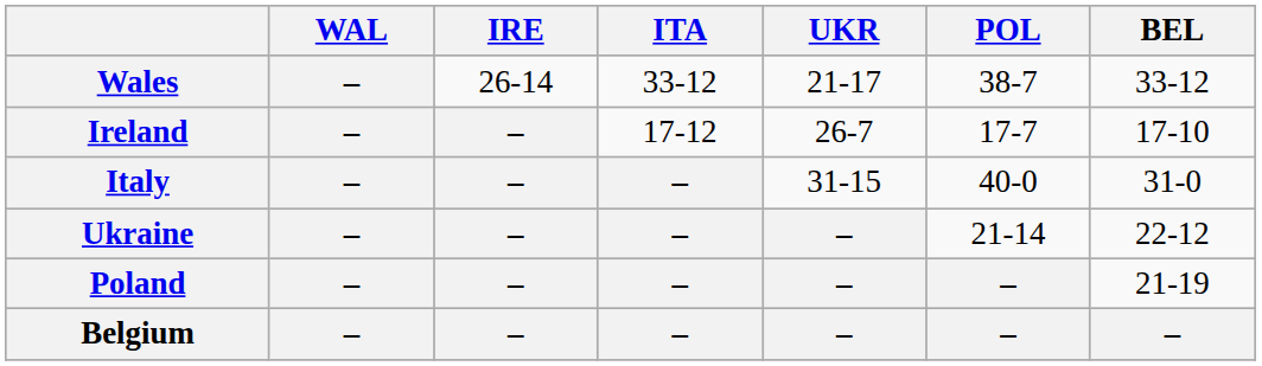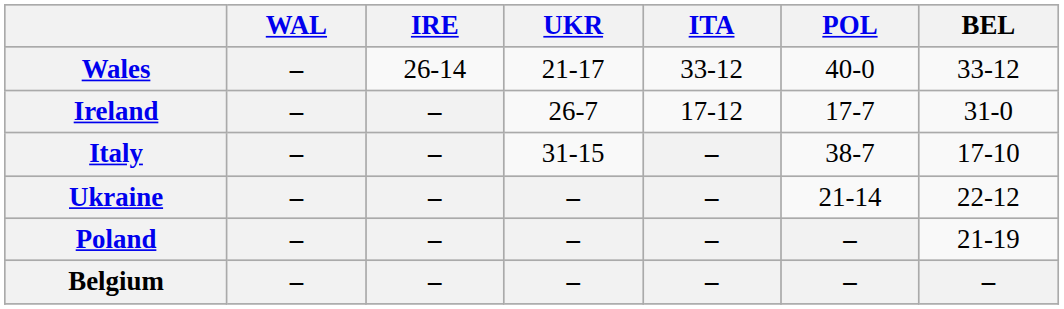 <table class="wikitable" border="1" style="text-align:center">
 <tr>
 <th width="125"> </th>
 <th width="75"><a href='#'>WAL</a></th>
 <th width="75"><a href='#'>IRE</a></th>
+<th width="75"><a href='#'>UKR</a></th>
 <th width="75"><a href='#'>ITA</a></th>
-<th width="75"><a href='#'>UKR</a></th>
 <th width="75"><a href='#'>POL</a></th>
 <th width="75">BEL</th>
 </tr>
 <tr>
 <th><a href='#'>Wales</a></th>
 <th>–</th>
 <td>26-14</td>
+<td>21-17</td>
 <td>33-12</td>
-<td>21-17</td>
-<td>38-7</td>
+<td>40-0</td>
 <td>33-12</td>
 </tr>
 <tr>
 <th><a href='#'>Ireland</a></th>
 <th>–</th>
 <th>–</th>
+<td>26-7</td>
 <td>17-12</td>
-<td>26-7</td>
 <td>17-7</td>
-<td>17-10</td>
+<td>31-0</td>
 </tr>
 <tr>
 <th><a href='#'>Italy</a></th>
 <th>–</th>
 <th>–</th>
+<td>31-15</td>
 <th>–</th>
-<td>31-15</td>
-<td>40-0</td>
-<td>31-0</td>
+<td>38-7</td>
+<td>17-10</td>
 </tr>
 <tr>
 <th><a href='#'>Ukraine</a></th>
 <th>–</th>
 <th>–</th>
 <th>–</th>
 <th>–</th>
 <td>21-14</td>
 <td>22-12</td>
 </tr>
 <tr>
 <th><a href='#'>Poland</a></th>
 <th>–</th>
 <th>–</th>
 <th>–</th>
 <th>–</th>
 <th>–</th>
 <td>21-19</td>
 </tr>
 <tr>
 <th>Belgium</th>
 <th>–</th>
 <th>–</th>
 <th>–</th>
 <th>–</th>
 <th>–</th>
 <th>–</th>
 </tr>
 </table>
